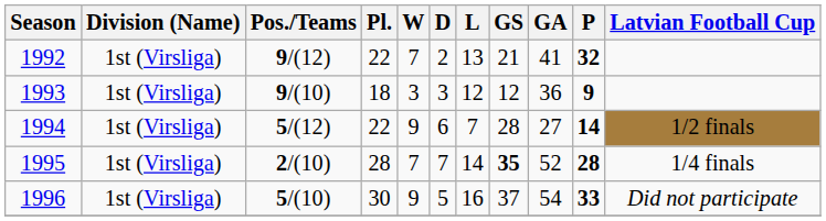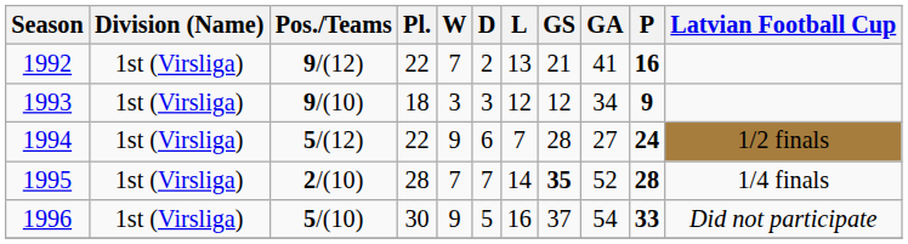 <table class="wikitable">
 <tr>
 <th>Season</th>
 <th>Division (Name)</th>
 <th>Pos./Teams</th>
 <th>Pl.</th>
 <th>W</th>
 <th>D</th>
 <th>L</th>
 <th>GS</th>
 <th>GA</th>
 <th>P</th>
 <th><a href='#'>Latvian Football Cup</a></th>
 </tr>
 <tr>
 <td align=center><a href='#'>1992</a></td>
 <td align=center>1st (<a href='#'>Virsliga</a>)</td>
 <td align=center bgcolor=><strong>9</strong>/(12)</td>
 <td align=center>22</td>
 <td align=center>7</td>
 <td align=center>2</td>
 <td align=center>13</td>
 <td align=center>21</td>
 <td align=center>41</td>
-<td align=center><strong>32</strong></td>
+<td align=center><strong>16</strong></td>
 <td align=center></td>
 </tr>
 <tr>
 <td align=center><a href='#'>1993</a></td>
 <td align=center>1st (<a href='#'>Virsliga</a>)</td>
 <td align=center bgcolor=><strong>9</strong>/(10)</td>
 <td align=center>18</td>
 <td align=center>3</td>
 <td align=center>3</td>
 <td align=center>12</td>
 <td align=center>12</td>
-<td align=center>36</td>
+<td align=center>34</td>
 <td align=center><strong>9</strong></td>
 <td align=center bgcolor=></td>
 </tr>
 <tr>
 <td align=center><a href='#'>1994</a></td>
 <td align=center>1st (<a href='#'>Virsliga</a>)</td>
 <td align=center bgcolor=><strong>5</strong>/(12)</td>
 <td align=center>22</td>
 <td align=center>9</td>
 <td align=center>6</td>
 <td align=center>7</td>
 <td align=center>28</td>
 <td align=center>27</td>
-<td align=center><strong>14</strong></td>
+<td align=center><strong>24</strong></td>
 <td align=center bgcolor=#A67D3D>1/2 finals</td>
 </tr>
 <tr>
 <td align=center><a href='#'>1995</a></td>
 <td align=center>1st (<a href='#'>Virsliga</a>)</td>
 <td align=center bgcolor=><strong>2</strong>/(10)</td>
 <td align=center>28</td>
 <td align=center>7</td>
 <td align=center>7</td>
 <td align=center>14</td>
 <td align=center><strong>35</strong></td>
 <td align=center>52</td>
 <td align=center><strong>28</strong></td>
 <td align=center bgcolor=>1/4 finals</td>
 </tr>
 <tr>
 <td align=center><a href='#'>1996</a></td>
 <td align=center>1st (<a href='#'>Virsliga</a>)</td>
 <td align=center><strong>5</strong>/(10)</td>
 <td align=center>30</td>
 <td align=center>9</td>
 <td align=center>5</td>
 <td align=center>16</td>
 <td align=center>37</td>
 <td align=center>54</td>
 <td align=center><strong>33</strong></td>
 <td align=center bgcolor=><em>Did not participate</em></td>
 </tr>
 <tr>
 </tr>
 </table>
